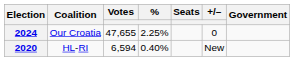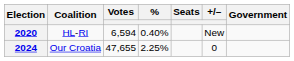 <table class="wikitable" style="text-align:center;">
 <tr>
 <th rowspan=2>Election</th>
 <th rowspan=2>Coalition</th>
 <th>Votes</th>
 <th>%</th>
 <th>Seats</th>
 <th>+/–</th>
 <th rowspan=2>Government</th>
 </tr>
 <tr>
 <th colspan=2></th>
 <th colspan=2></th>
 </tr>
 <tr>
+<th><a href='#'>2020</a></th>
+<td><a href='#'>HL</a>-<a href='#'>RI</a></td>
+<td align=right>6,594</td>
+<td align=right>0.40%</td>
+<td></td>
+<td align=center>New</td>
+<td></td>
+</tr>
+<tr>
 <th><a href='#'>2024</a></th>
 <td align=left><a href='#'>Our Croatia</a></td>
 <td align=right>47,655</td>
 <td align=right>2.25%</td>
 <td></td>
 <td align=center> 0</td>
 <td></td>
 </tr>
-<tr>
-<th><a href='#'>2020</a></th>
-<td><a href='#'>HL</a>-<a href='#'>RI</a></td>
-<td align=right>6,594</td>
-<td align=right>0.40%</td>
-<td></td>
-<td align=center>New</td>
-<td></td>
-</tr>
 </table>
